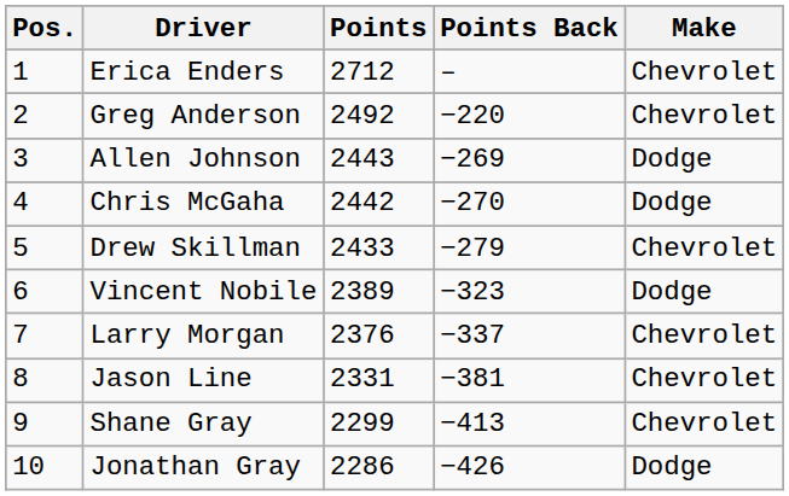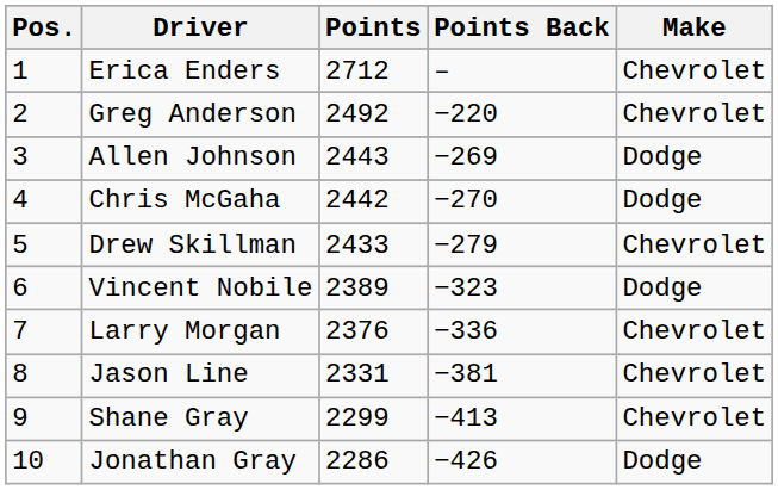 <table class="wikitable">
 <tr>
 <th>Pos.</th>
 <th>Driver</th>
 <th>Points</th>
 <th>Points Back</th>
 <th>Make</th>
 </tr>
 <tr>
 <td>1</td>
 <td>Erica Enders</td>
 <td>2712</td>
 <td>–</td>
 <td>Chevrolet</td>
 </tr>
 <tr>
 <td>2</td>
 <td>Greg Anderson</td>
 <td>2492</td>
 <td>−220</td>
 <td>Chevrolet</td>
 </tr>
 <tr>
 <td>3</td>
 <td>Allen Johnson</td>
 <td>2443</td>
 <td>−269</td>
 <td>Dodge</td>
 </tr>
 <tr>
 <td>4</td>
 <td>Chris McGaha</td>
 <td>2442</td>
 <td>−270</td>
 <td>Dodge</td>
 </tr>
 <tr>
 <td>5</td>
 <td>Drew Skillman</td>
 <td>2433</td>
 <td>−279</td>
 <td>Chevrolet</td>
 </tr>
 <tr>
 <td>6</td>
 <td>Vincent Nobile</td>
 <td>2389</td>
 <td>−323</td>
 <td>Dodge</td>
 </tr>
 <tr>
 <td>7</td>
 <td>Larry Morgan</td>
 <td>2376</td>
-<td>−337</td>
+<td>−336</td>
 <td>Chevrolet</td>
 </tr>
 <tr>
 <td>8</td>
 <td>Jason Line</td>
 <td>2331</td>
 <td>−381</td>
 <td>Chevrolet</td>
 </tr>
 <tr>
 <td>9</td>
 <td>Shane Gray</td>
 <td>2299</td>
 <td>−413</td>
 <td>Chevrolet</td>
 </tr>
 <tr>
 <td>10</td>
 <td>Jonathan Gray</td>
 <td>2286</td>
 <td>−426</td>
 <td>Dodge</td>
 </tr>
 </table>
